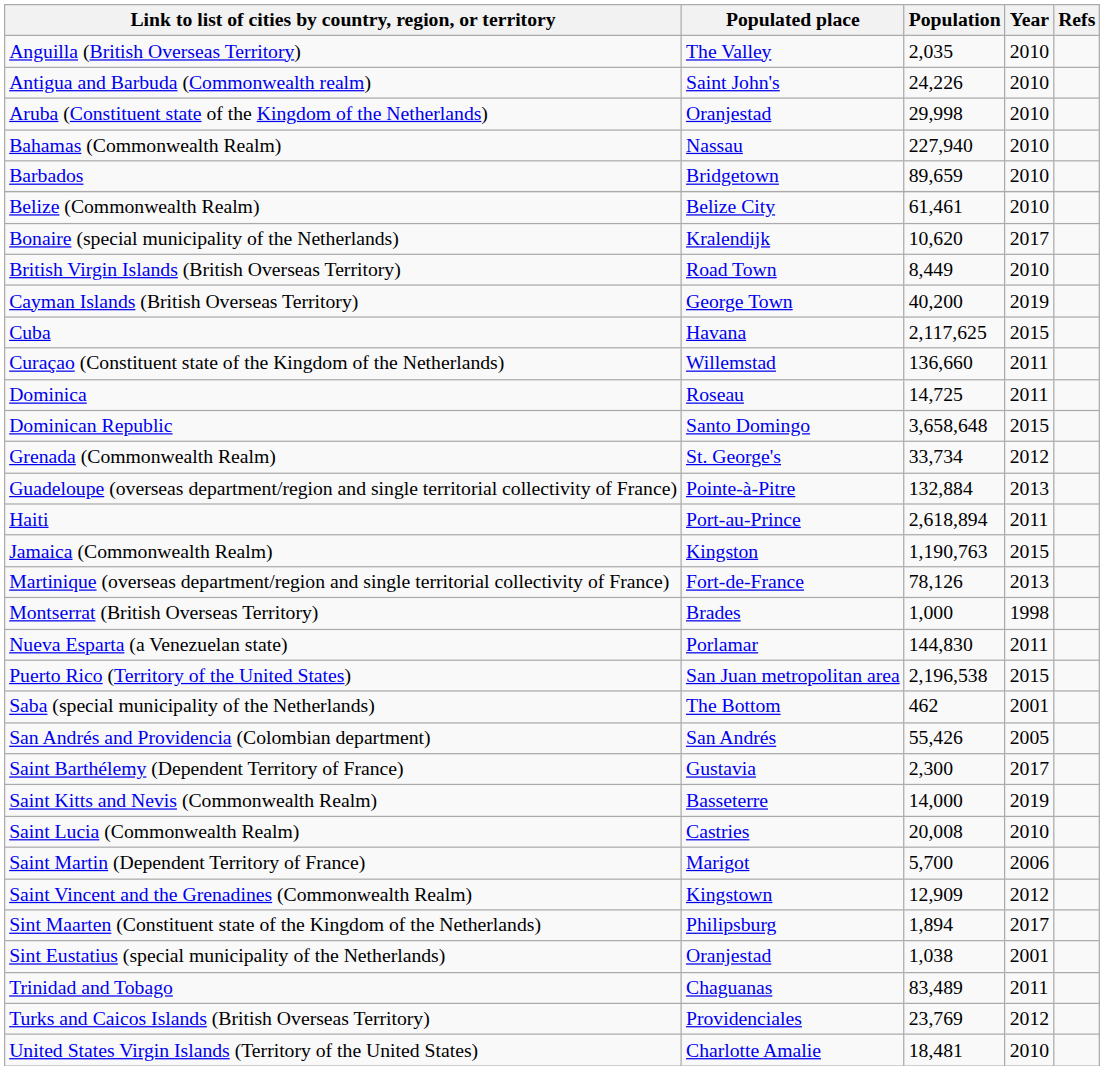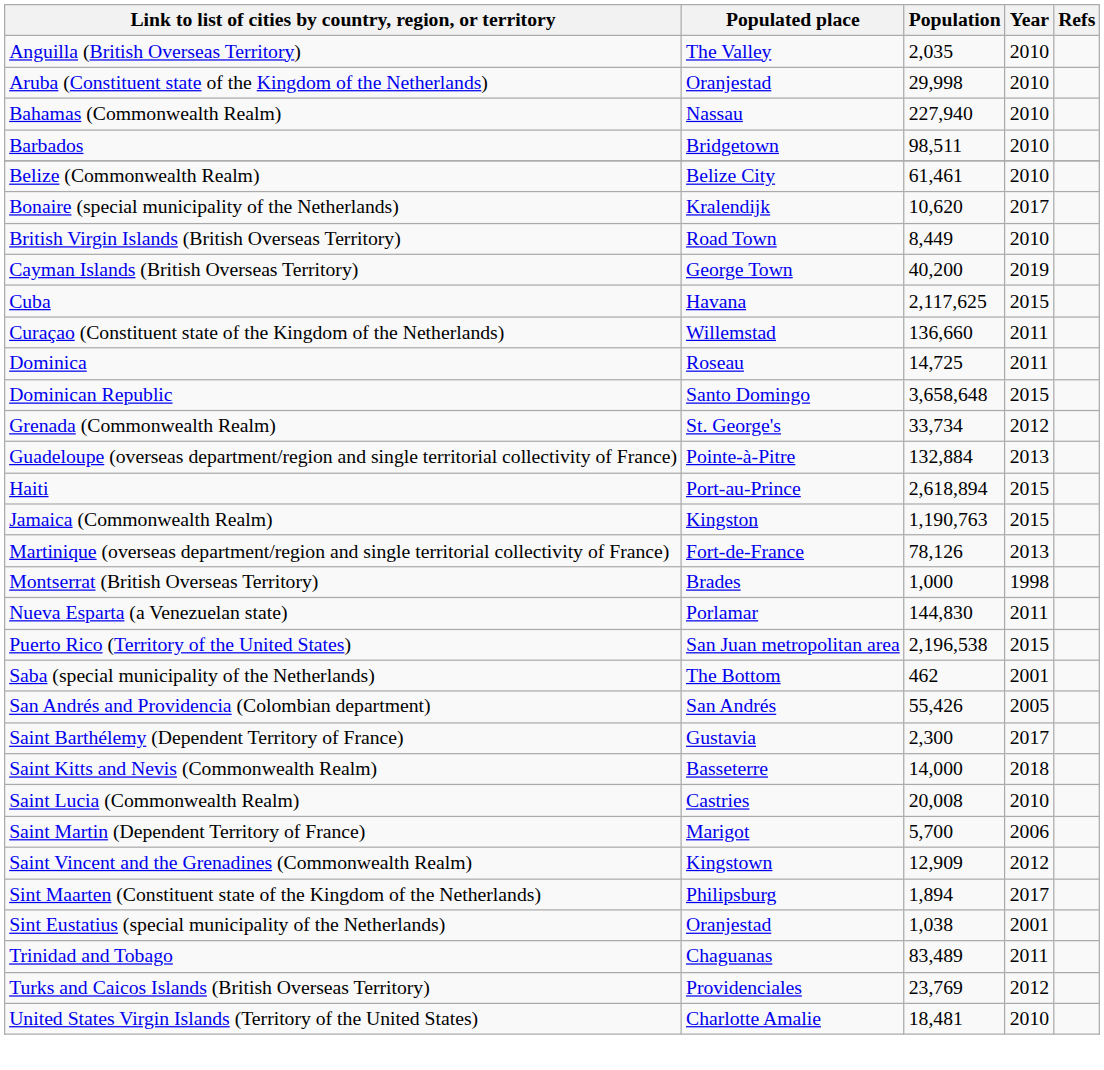 <table class="wikitable sortable">
 <tr>
 <th>Link to list of cities by country, region, or territory</th>
 <th>Populated place</th>
 <th>Population</th>
 <th>Year</th>
 <th>Refs</th>
 </tr>
 <tr>
 <td><a href='#'>Anguilla</a> (<a href='#'>British Overseas Territory</a>)</td>
 <td><a href='#'>The Valley</a></td>
 <td>2,035</td>
-<td>2010</td>
-<td></td>
-</tr>
-<tr>
-<td><a href='#'>Antigua and Barbuda</a> (<a href='#'>Commonwealth realm</a>)</td>
-<td><a href='#'>Saint John's</a></td>
-<td>24,226</td>
 <td>2010</td>
 <td></td>
 </tr>
 <tr>
 <td><a href='#'>Aruba</a> (<a href='#'>Constituent state</a> of the <a href='#'>Kingdom of the Netherlands</a>)</td>
 <td><a href='#'>Oranjestad</a></td>
 <td>29,998</td>
 <td>2010</td>
 <td></td>
 </tr>
 <tr>
 <td><a href='#'>Bahamas</a> (Commonwealth Realm)</td>
 <td><a href='#'>Nassau</a></td>
 <td>227,940</td>
 <td>2010</td>
 <td></td>
 </tr>
 <tr>
 <td><a href='#'>Barbados</a></td>
 <td><a href='#'>Bridgetown</a></td>
-<td>89,659</td>
+<td>98,511</td>
 <td>2010</td>
 <td></td>
 </tr>
 <tr>
 </tr>
 <tr>
 <td><a href='#'>Belize</a> (Commonwealth Realm)</td>
 <td><a href='#'>Belize City</a></td>
 <td>61,461</td>
 <td>2010</td>
 <td></td>
 </tr>
 <tr>
 <td><a href='#'>Bonaire</a> (special municipality of the Netherlands)</td>
 <td><a href='#'>Kralendijk</a></td>
 <td>10,620</td>
 <td>2017</td>
 <td></td>
 </tr>
 <tr>
 <td><a href='#'>British Virgin Islands</a> (British Overseas Territory)</td>
 <td><a href='#'>Road Town</a></td>
 <td>8,449</td>
 <td>2010</td>
 <td></td>
 </tr>
 <tr>
 <td><a href='#'>Cayman Islands</a> (British Overseas Territory)</td>
 <td><a href='#'>George Town</a></td>
 <td>40,200</td>
 <td>2019</td>
 <td></td>
 </tr>
 <tr>
 <td><a href='#'>Cuba</a></td>
 <td><a href='#'>Havana</a></td>
 <td>2,117,625</td>
 <td>2015</td>
 <td></td>
 </tr>
 <tr>
 <td><a href='#'>Curaçao</a> (Constituent state of the Kingdom of the Netherlands)</td>
 <td><a href='#'>Willemstad</a></td>
 <td>136,660</td>
 <td>2011</td>
 <td></td>
 </tr>
 <tr>
 <td><a href='#'>Dominica</a></td>
 <td><a href='#'>Roseau</a></td>
 <td>14,725</td>
 <td>2011</td>
 <td></td>
 </tr>
 <tr>
 <td><a href='#'>Dominican Republic</a></td>
 <td><a href='#'>Santo Domingo</a></td>
 <td>3,658,648</td>
 <td>2015</td>
 <td></td>
 </tr>
 <tr>
 <td><a href='#'>Grenada</a> (Commonwealth Realm)</td>
 <td><a href='#'>St. George's</a></td>
 <td>33,734</td>
 <td>2012</td>
 <td></td>
 </tr>
 <tr>
 <td><a href='#'>Guadeloupe</a> (overseas department/region and single territorial collectivity of France)</td>
 <td><a href='#'>Pointe-à-Pitre</a></td>
 <td>132,884</td>
 <td>2013</td>
 <td></td>
 </tr>
 <tr>
 <td><a href='#'>Haiti</a></td>
 <td><a href='#'>Port-au-Prince</a></td>
 <td>2,618,894</td>
-<td>2011</td>
+<td>2015</td>
 <td></td>
 </tr>
 <tr>
 <td><a href='#'>Jamaica</a> (Commonwealth Realm)</td>
 <td><a href='#'>Kingston</a></td>
 <td>1,190,763</td>
 <td>2015</td>
 <td></td>
 </tr>
 <tr>
 <td><a href='#'>Martinique</a> (overseas department/region and single territorial collectivity of France)</td>
 <td><a href='#'>Fort-de-France</a></td>
 <td>78,126</td>
 <td>2013</td>
 <td></td>
 </tr>
 <tr>
 <td><a href='#'>Montserrat</a> (British Overseas Territory)</td>
 <td><a href='#'>Brades</a></td>
 <td>1,000</td>
 <td>1998</td>
 <td></td>
 </tr>
 <tr>
 <td><a href='#'>Nueva Esparta</a> (a Venezuelan state)</td>
 <td><a href='#'>Porlamar</a></td>
 <td>144,830</td>
 <td>2011</td>
 <td></td>
 </tr>
 <tr>
 <td><a href='#'>Puerto Rico</a> (<a href='#'>Territory of the United States</a>)</td>
 <td><a href='#'>San Juan metropolitan area</a></td>
 <td>2,196,538</td>
 <td>2015</td>
 <td></td>
 </tr>
 <tr>
 <td><a href='#'>Saba</a> (special municipality of the Netherlands)</td>
 <td><a href='#'>The Bottom</a></td>
 <td>462</td>
 <td>2001</td>
 <td></td>
 </tr>
 <tr>
 <td><a href='#'>San Andrés and Providencia</a> (Colombian department)</td>
 <td><a href='#'>San Andrés</a></td>
 <td>55,426</td>
 <td>2005</td>
 <td></td>
 </tr>
 <tr>
 <td><a href='#'>Saint Barthélemy</a> (Dependent Territory of France)</td>
 <td><a href='#'>Gustavia</a></td>
 <td>2,300</td>
 <td>2017</td>
 <td></td>
 </tr>
 <tr>
 <td><a href='#'>Saint Kitts and Nevis</a> (Commonwealth Realm)</td>
 <td><a href='#'>Basseterre</a></td>
 <td>14,000</td>
-<td>2019</td>
+<td>2018</td>
 <td></td>
 </tr>
 <tr>
 <td><a href='#'>Saint Lucia</a> (Commonwealth Realm)</td>
 <td><a href='#'>Castries</a></td>
 <td>20,008</td>
 <td>2010</td>
 <td></td>
 </tr>
 <tr>
 <td><a href='#'>Saint Martin</a> (Dependent Territory of France)</td>
 <td><a href='#'>Marigot</a></td>
 <td>5,700</td>
 <td>2006</td>
 <td></td>
 </tr>
 <tr>
 <td><a href='#'>Saint Vincent and the Grenadines</a> (Commonwealth Realm)</td>
 <td><a href='#'>Kingstown</a></td>
 <td>12,909</td>
 <td>2012</td>
 <td></td>
 </tr>
 <tr>
 <td><a href='#'>Sint Maarten</a> (Constituent state of the Kingdom of the Netherlands)</td>
 <td><a href='#'>Philipsburg</a></td>
 <td>1,894</td>
 <td>2017</td>
 <td></td>
 </tr>
 <tr>
 <td><a href='#'>Sint Eustatius</a> (special municipality of the Netherlands)</td>
 <td><a href='#'>Oranjestad</a></td>
 <td>1,038</td>
 <td>2001</td>
 <td></td>
 </tr>
 <tr>
 <td><a href='#'>Trinidad and Tobago</a></td>
 <td><a href='#'>Chaguanas</a></td>
 <td>83,489</td>
 <td>2011</td>
 <td></td>
 </tr>
 <tr>
 <td><a href='#'>Turks and Caicos Islands</a> (British Overseas Territory)</td>
 <td><a href='#'>Providenciales</a></td>
 <td>23,769</td>
 <td>2012</td>
 <td></td>
 </tr>
 <tr>
 <td><a href='#'>United States Virgin Islands</a> (Territory of the United States)</td>
 <td><a href='#'>Charlotte Amalie</a></td>
 <td>18,481</td>
 <td>2010</td>
 <td></td>
 </tr>
 </table>
